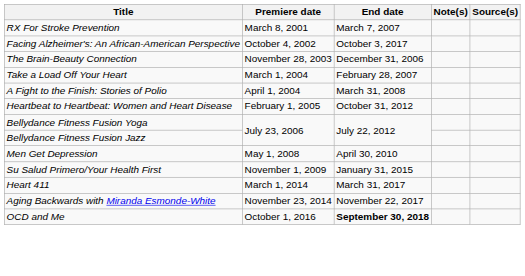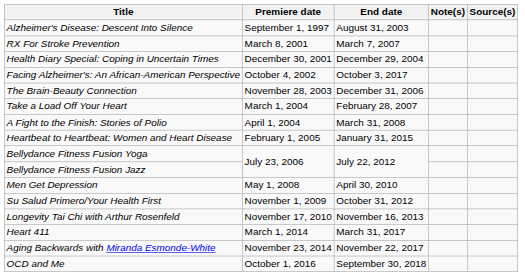 <table class="wikitable sortable">
 <tr>
 <th>Title</th>
 <th>Premiere date</th>
 <th>End date</th>
 <th>Note(s)</th>
 <th>Source(s)</th>
 </tr>
 <tr>
+<td><em>Alzheimer's Disease: Descent Into Silence</em></td>
+<td>September 1, 1997</td>
+<td>August 31, 2003</td>
+<td></td>
+<td></td>
+</tr>
+<tr>
 <td><em>RX For Stroke Prevention</em></td>
 <td>March 8, 2001</td>
 <td>March 7, 2007</td>
+<td></td>
+<td></td>
+</tr>
+<tr>
+<td><em>Health Diary Special: Coping in Uncertain Times</em></td>
+<td>December 30, 2001</td>
+<td>December 29, 2004</td>
 <td></td>
 <td></td>
 </tr>
 <tr>
 <td><em>Facing Alzheimer's: An African-American Perspective</em></td>
 <td>October 4, 2002</td>
 <td>October 3, 2017</td>
 <td></td>
 <td></td>
 </tr>
 <tr>
 <td><em>The Brain-Beauty Connection</em></td>
 <td>November 28, 2003</td>
 <td>December 31, 2006</td>
 <td></td>
 <td></td>
 </tr>
 <tr>
 <td><em>Take a Load Off Your Heart</em></td>
 <td>March 1, 2004</td>
 <td>February 28, 2007</td>
 <td></td>
 <td></td>
 </tr>
 <tr>
 <td><em>A Fight to the Finish: Stories of Polio</em></td>
 <td>April 1, 2004</td>
 <td>March 31, 2008</td>
 <td></td>
 <td></td>
 </tr>
 <tr>
 <td><em>Heartbeat to Heartbeat: Women and Heart Disease</em></td>
 <td>February 1, 2005</td>
-<td>October 31, 2012</td>
+<td>January 31, 2015</td>
 <td></td>
 <td></td>
 </tr>
 <tr>
 <td><em>Bellydance Fitness Fusion Yoga</em></td>
 <td rowspan="2">July 23, 2006</td>
 <td rowspan="2">July 22, 2012</td>
 <td></td>
 <td></td>
 </tr>
 <tr>
 <td><em>Bellydance Fitness Fusion Jazz</em></td>
 <td></td>
 <td></td>
 </tr>
 <tr>
 <td><em>Men Get Depression</em></td>
 <td>May 1, 2008</td>
 <td>April 30, 2010</td>
 <td></td>
 <td></td>
 </tr>
 <tr>
 <td><em>Su Salud Primero/Your Health First</em></td>
 <td>November 1, 2009</td>
-<td>January 31, 2015</td>
+<td>October 31, 2012</td>
+<td></td>
+<td></td>
+</tr>
+<tr>
+<td><em>Longevity Tai Chi with Arthur Rosenfeld</em></td>
+<td>November 17, 2010</td>
+<td>November 16, 2013</td>
 <td></td>
 <td></td>
 </tr>
 <tr>
 <td><em>Heart 411</em></td>
 <td>March 1, 2014</td>
 <td>March 31, 2017</td>
 <td></td>
 <td></td>
 </tr>
 <tr>
 <td><em>Aging Backwards with <a href='#'>Miranda Esmonde-White</a></em></td>
 <td>November 23, 2014</td>
 <td>November 22, 2017</td>
 <td></td>
 <td></td>
 </tr>
 <tr>
 <td><em>OCD and Me</em></td>
 <td>October 1, 2016</td>
-<td><strong>September 30, 2018</strong></td>
+<td>September 30, 2018</td>
 <td></td>
 <td></td>
 </tr>
 </table>
